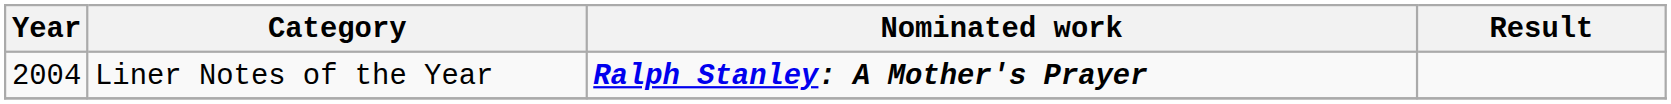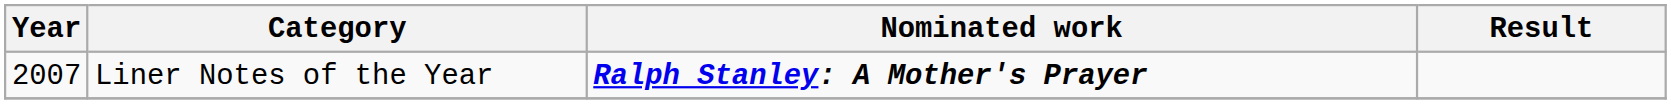 <table class="wikitable">
 <tr>
 <th width="5%">Year</th>
 <th width="30%">Category</th>
 <th width="50%">Nominated work</th>
 <th width="15%">Result</th>
 </tr>
 <tr>
-<td>2004</td>
+<td>2007</td>
 <td>Liner Notes of the Year</td>
 <td><strong><em><a href='#'>Ralph Stanley</a>: A Mother's Prayer</em></strong></td>
 <td></td>
 </tr>
 <tr>
 </tr>
 </table>
